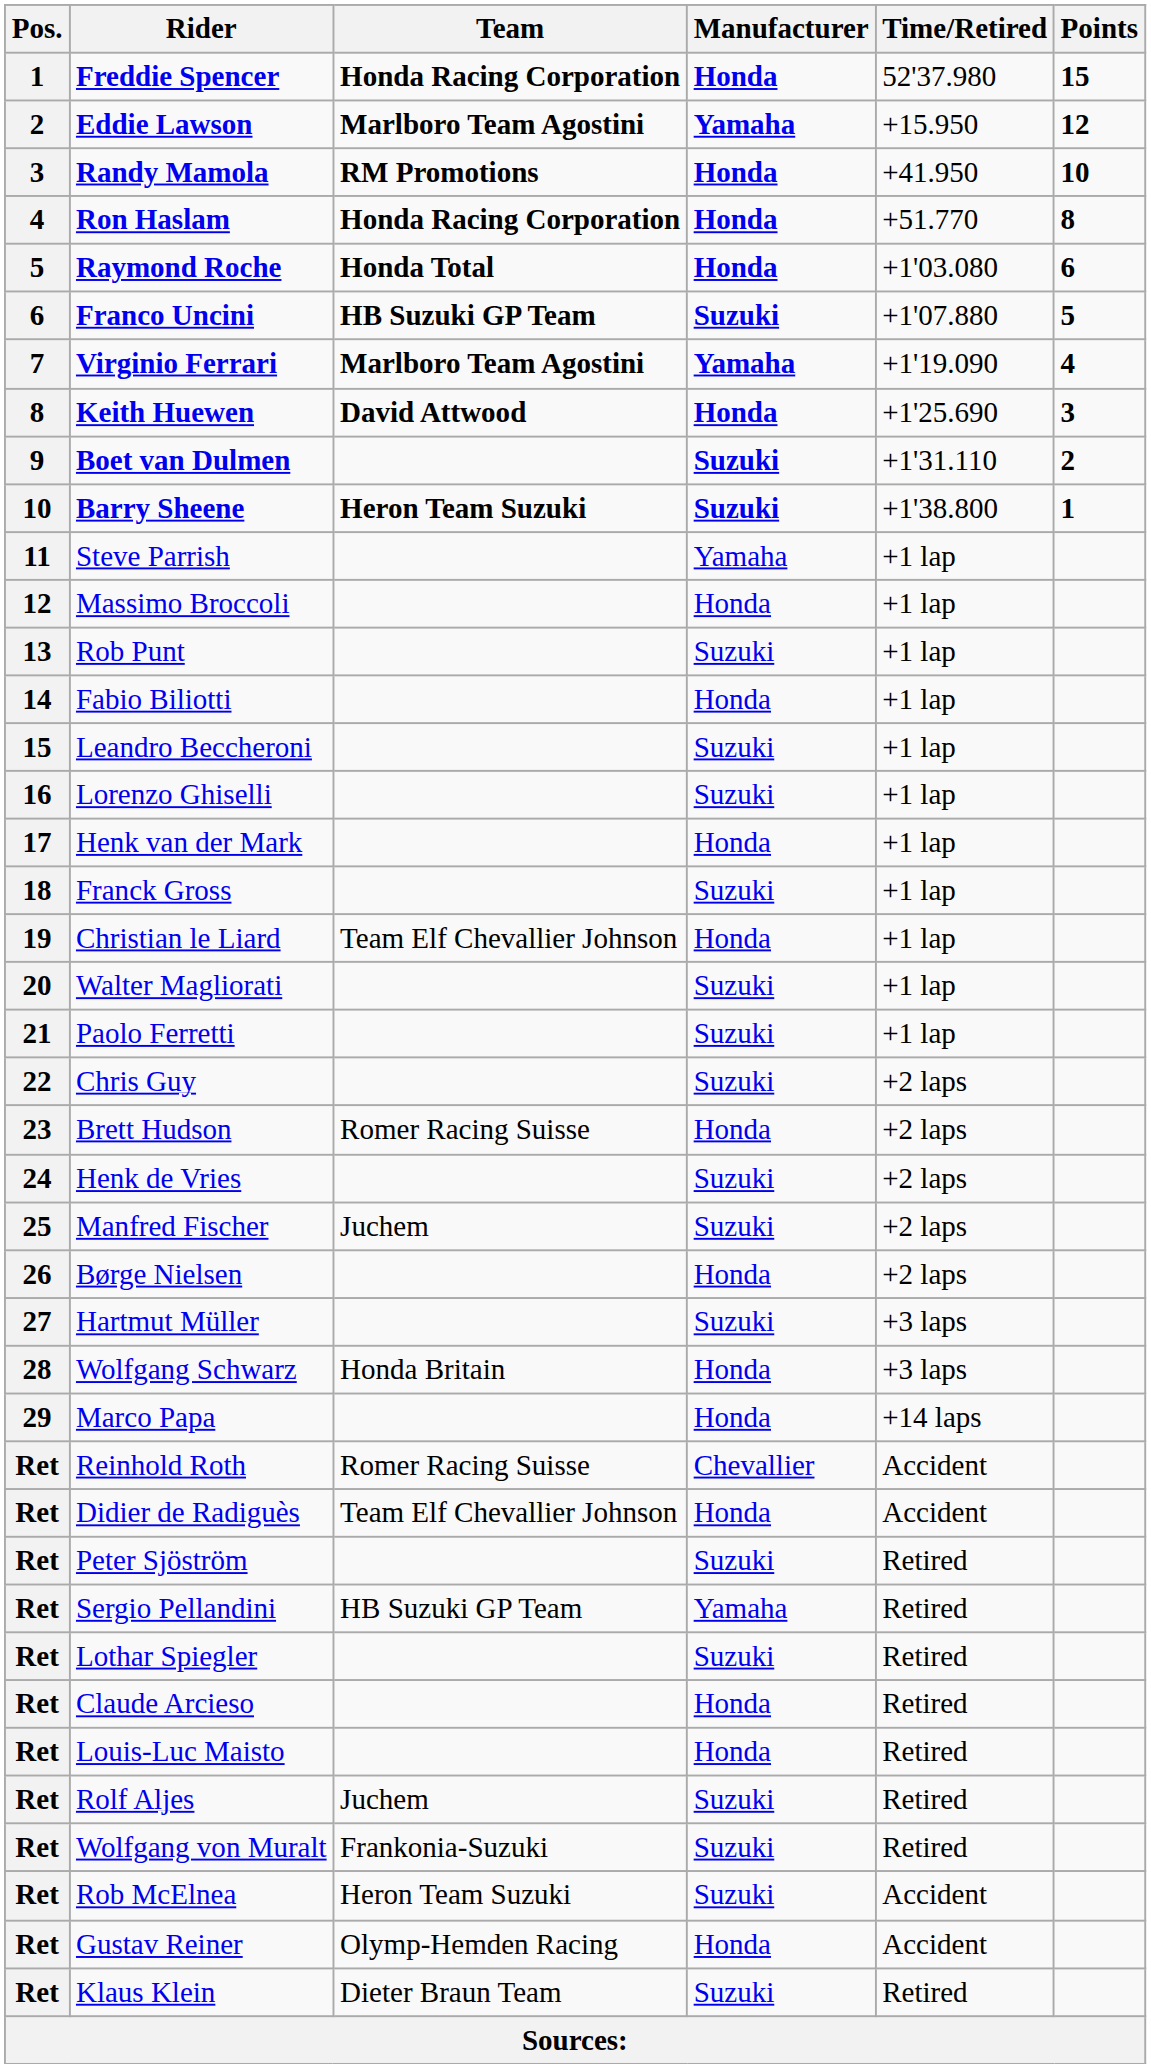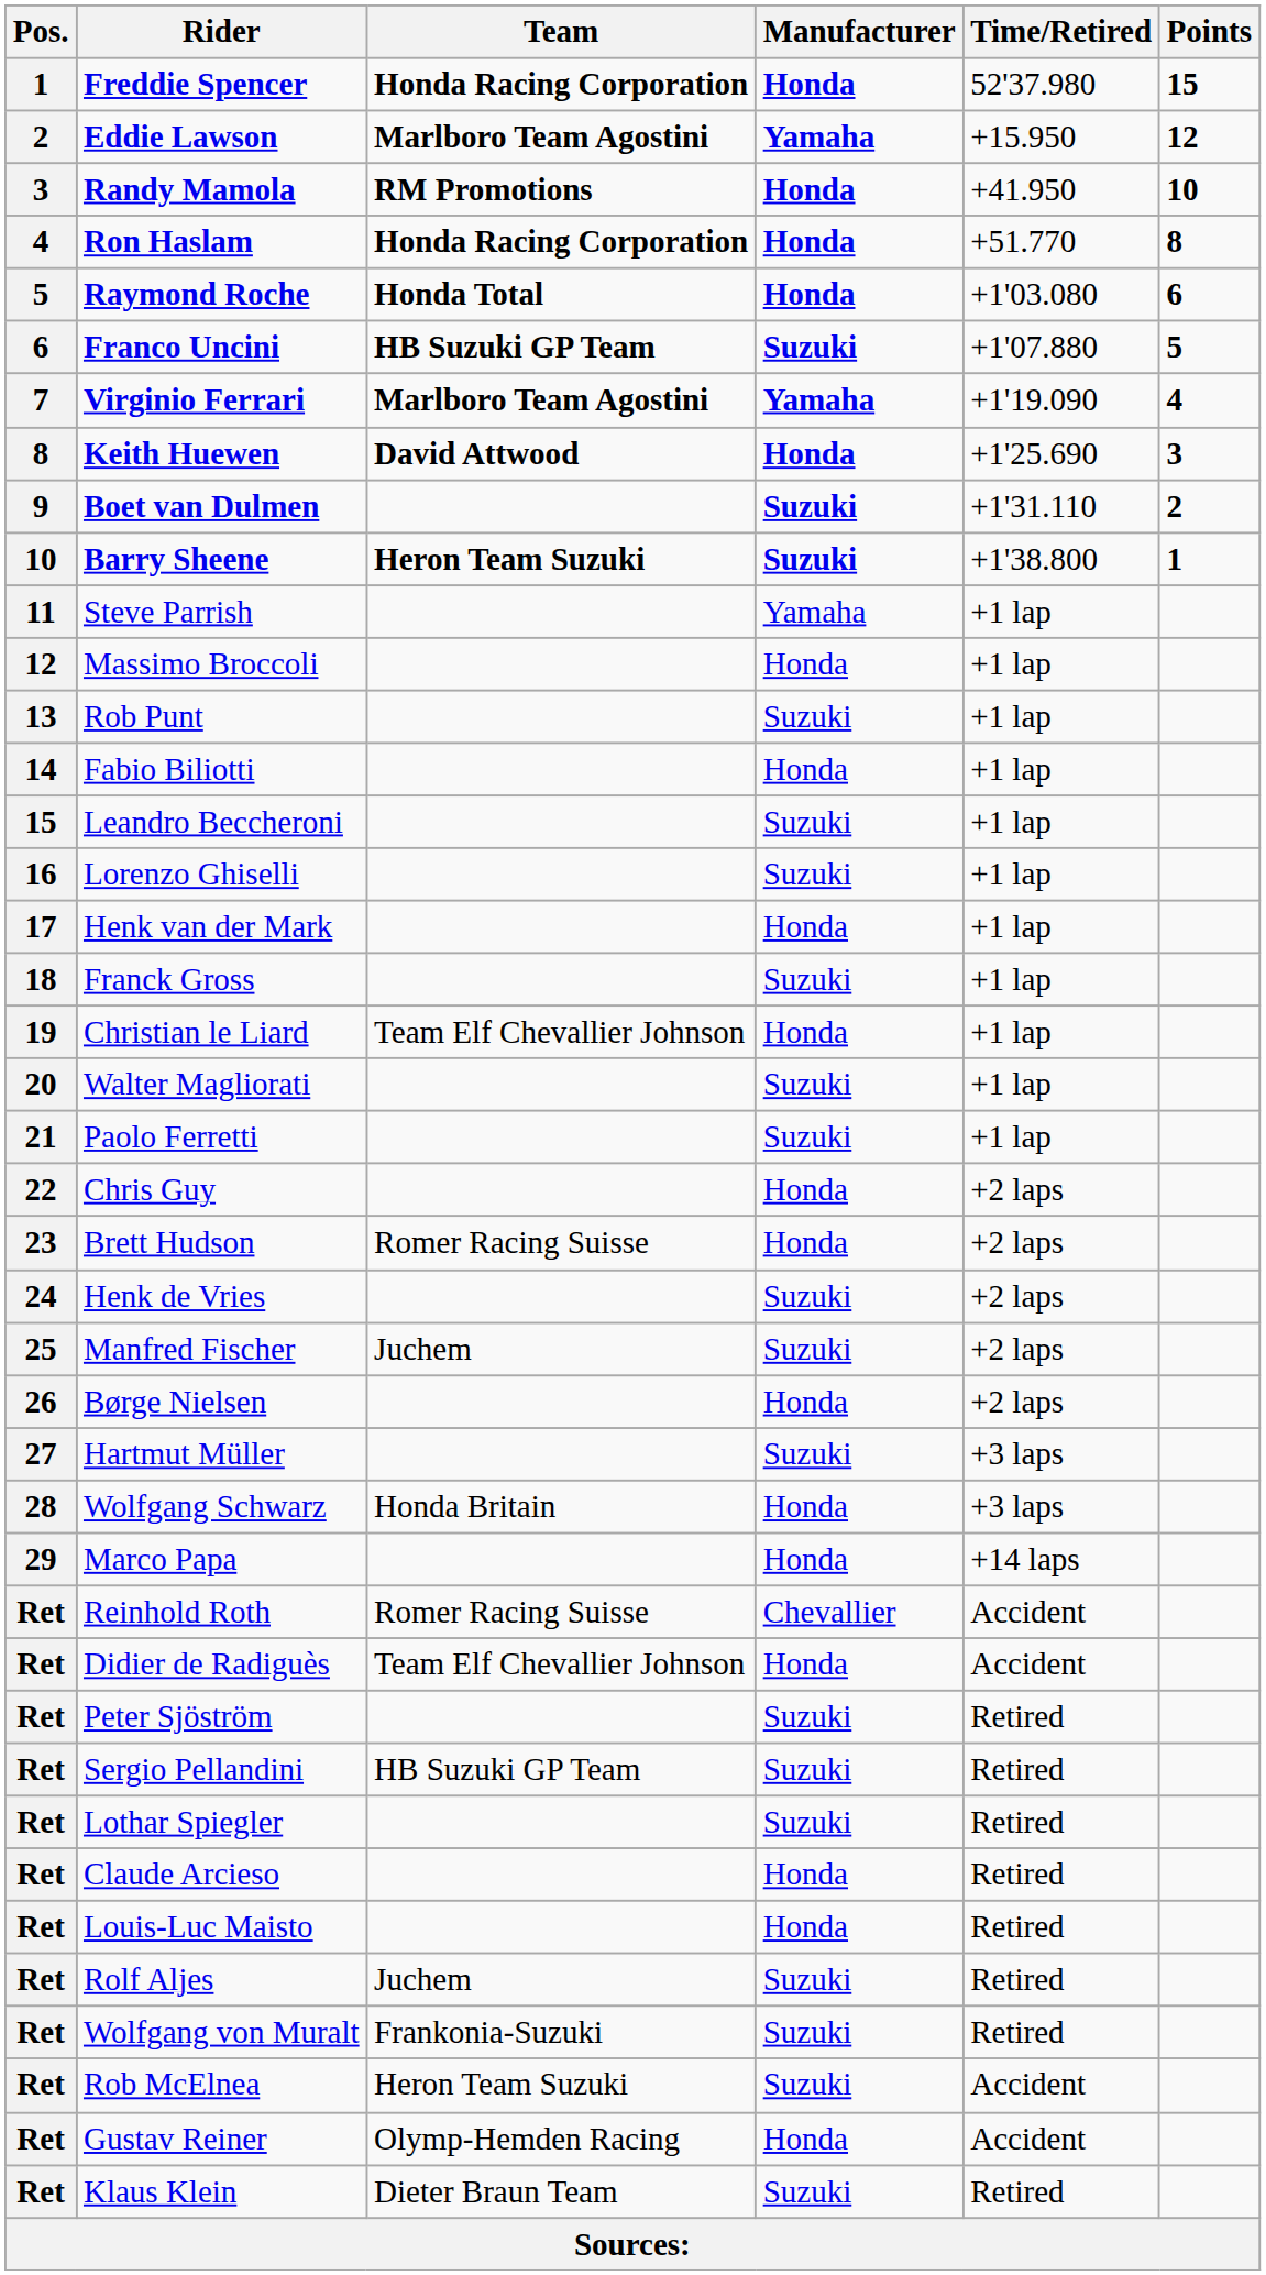 <table class="wikitable" style="font-size: 95%;">
 <tr>
 <th>Pos.</th>
 <th>Rider</th>
 <th>Team</th>
 <th>Manufacturer</th>
 <th>Time/Retired</th>
 <th>Points</th>
 </tr>
 <tr>
 <th>1</th>
 <td> <strong><a href='#'>Freddie Spencer</a></strong></td>
 <td><strong>Honda Racing Corporation</strong></td>
 <td><strong><a href='#'>Honda</a></strong></td>
 <td>52'37.980</td>
 <td><strong>15</strong></td>
 </tr>
 <tr>
 <th>2</th>
 <td> <strong><a href='#'>Eddie Lawson</a></strong></td>
 <td><strong>Marlboro Team Agostini</strong></td>
 <td><strong><a href='#'>Yamaha</a></strong></td>
 <td>+15.950</td>
 <td><strong>12</strong></td>
 </tr>
 <tr>
 <th>3</th>
 <td> <strong><a href='#'>Randy Mamola</a></strong></td>
 <td><strong>RM Promotions</strong></td>
 <td><strong><a href='#'>Honda</a></strong></td>
 <td>+41.950</td>
 <td><strong>10</strong></td>
 </tr>
 <tr>
 <th>4</th>
 <td> <strong><a href='#'>Ron Haslam</a></strong></td>
 <td><strong>Honda Racing Corporation</strong></td>
 <td><strong><a href='#'>Honda</a></strong></td>
 <td>+51.770</td>
 <td><strong>8</strong></td>
 </tr>
 <tr>
 <th>5</th>
 <td> <strong><a href='#'>Raymond Roche</a></strong></td>
 <td><strong>Honda Total</strong></td>
 <td><strong><a href='#'>Honda</a></strong></td>
 <td>+1'03.080</td>
 <td><strong>6</strong></td>
 </tr>
 <tr>
 <th>6</th>
 <td> <strong><a href='#'>Franco Uncini</a></strong></td>
 <td><strong>HB Suzuki GP Team</strong></td>
 <td><strong><a href='#'>Suzuki</a></strong></td>
 <td>+1'07.880</td>
 <td><strong>5</strong></td>
 </tr>
 <tr>
 <th>7</th>
 <td> <strong><a href='#'>Virginio Ferrari</a></strong></td>
 <td><strong>Marlboro Team Agostini</strong></td>
 <td><strong><a href='#'>Yamaha</a></strong></td>
 <td>+1'19.090</td>
 <td><strong>4</strong></td>
 </tr>
 <tr>
 <th>8</th>
 <td> <strong><a href='#'>Keith Huewen</a></strong></td>
 <td><strong>David Attwood</strong></td>
 <td><strong><a href='#'>Honda</a></strong></td>
 <td>+1'25.690</td>
 <td><strong>3</strong></td>
 </tr>
 <tr>
 <th>9</th>
 <td> <strong><a href='#'>Boet van Dulmen</a></strong></td>
 <td></td>
 <td><strong><a href='#'>Suzuki</a></strong></td>
 <td>+1'31.110</td>
 <td><strong>2</strong></td>
 </tr>
 <tr>
 <th>10</th>
 <td> <strong><a href='#'>Barry Sheene</a></strong></td>
 <td><strong>Heron Team Suzuki</strong></td>
 <td><strong><a href='#'>Suzuki</a></strong></td>
 <td>+1'38.800</td>
 <td><strong>1</strong></td>
 </tr>
 <tr>
 <th>11</th>
 <td> <a href='#'>Steve Parrish</a></td>
 <td></td>
 <td><a href='#'>Yamaha</a></td>
 <td>+1 lap</td>
 <td></td>
 </tr>
 <tr>
 <th>12</th>
 <td> <a href='#'>Massimo Broccoli</a></td>
 <td></td>
 <td><a href='#'>Honda</a></td>
 <td>+1 lap</td>
 <td></td>
 </tr>
 <tr>
 <th>13</th>
 <td> <a href='#'>Rob Punt</a></td>
 <td></td>
 <td><a href='#'>Suzuki</a></td>
 <td>+1 lap</td>
 <td></td>
 </tr>
 <tr>
 <th>14</th>
 <td> <a href='#'>Fabio Biliotti</a></td>
 <td></td>
 <td><a href='#'>Honda</a></td>
 <td>+1 lap</td>
 <td></td>
 </tr>
 <tr>
 <th>15</th>
 <td> <a href='#'>Leandro Beccheroni</a></td>
 <td></td>
 <td><a href='#'>Suzuki</a></td>
 <td>+1 lap</td>
 <td></td>
 </tr>
 <tr>
 <th>16</th>
 <td> <a href='#'>Lorenzo Ghiselli</a></td>
 <td></td>
 <td><a href='#'>Suzuki</a></td>
 <td>+1 lap</td>
 <td></td>
 </tr>
 <tr>
 <th>17</th>
 <td> <a href='#'>Henk van der Mark</a></td>
 <td></td>
 <td><a href='#'>Honda</a></td>
 <td>+1 lap</td>
 <td></td>
 </tr>
 <tr>
 <th>18</th>
 <td> <a href='#'>Franck Gross</a></td>
 <td></td>
 <td><a href='#'>Suzuki</a></td>
 <td>+1 lap</td>
 <td></td>
 </tr>
 <tr>
 <th>19</th>
 <td> <a href='#'>Christian le Liard</a></td>
 <td>Team Elf Chevallier Johnson</td>
 <td><a href='#'>Honda</a></td>
 <td>+1 lap</td>
 <td></td>
 </tr>
 <tr>
 <th>20</th>
 <td> <a href='#'>Walter Magliorati</a></td>
 <td></td>
 <td><a href='#'>Suzuki</a></td>
 <td>+1 lap</td>
 <td></td>
 </tr>
 <tr>
 <th>21</th>
 <td> <a href='#'>Paolo Ferretti</a></td>
 <td></td>
 <td><a href='#'>Suzuki</a></td>
 <td>+1 lap</td>
 <td></td>
 </tr>
 <tr>
 <th>22</th>
 <td> <a href='#'>Chris Guy</a></td>
 <td></td>
-<td><a href='#'>Suzuki</a></td>
+<td><a href='#'>Honda</a></td>
 <td>+2 laps</td>
 <td></td>
 </tr>
 <tr>
 <th>23</th>
 <td> <a href='#'>Brett Hudson</a></td>
 <td>Romer Racing Suisse</td>
 <td><a href='#'>Honda</a></td>
 <td>+2 laps</td>
 <td></td>
 </tr>
 <tr>
 <th>24</th>
 <td> <a href='#'>Henk de Vries</a></td>
 <td></td>
 <td><a href='#'>Suzuki</a></td>
 <td>+2 laps</td>
 <td></td>
 </tr>
 <tr>
 <th>25</th>
 <td> <a href='#'>Manfred Fischer</a></td>
 <td>Juchem</td>
 <td><a href='#'>Suzuki</a></td>
 <td>+2 laps</td>
 <td></td>
 </tr>
 <tr>
 <th>26</th>
 <td> <a href='#'>Børge Nielsen</a></td>
 <td></td>
 <td><a href='#'>Honda</a></td>
 <td>+2 laps</td>
 <td></td>
 </tr>
 <tr>
 <th>27</th>
 <td> <a href='#'>Hartmut Müller</a></td>
 <td></td>
 <td><a href='#'>Suzuki</a></td>
 <td>+3 laps</td>
 <td></td>
 </tr>
 <tr>
 <th>28</th>
 <td> <a href='#'>Wolfgang Schwarz</a></td>
 <td>Honda Britain</td>
 <td><a href='#'>Honda</a></td>
 <td>+3 laps</td>
 <td></td>
 </tr>
 <tr>
 <th>29</th>
 <td> <a href='#'>Marco Papa</a></td>
 <td></td>
 <td><a href='#'>Honda</a></td>
 <td>+14 laps</td>
 <td></td>
 </tr>
 <tr>
 <th>Ret</th>
 <td> <a href='#'>Reinhold Roth</a></td>
 <td>Romer Racing Suisse</td>
 <td><a href='#'>Chevallier</a></td>
 <td>Accident</td>
 <td></td>
 </tr>
 <tr>
 <th>Ret</th>
 <td> <a href='#'>Didier de Radiguès</a></td>
 <td>Team Elf Chevallier Johnson</td>
 <td><a href='#'>Honda</a></td>
 <td>Accident</td>
 <td></td>
 </tr>
 <tr>
 <th>Ret</th>
 <td> <a href='#'>Peter Sjöström</a></td>
 <td></td>
 <td><a href='#'>Suzuki</a></td>
 <td>Retired</td>
 <td></td>
 </tr>
 <tr>
 <th>Ret</th>
 <td> <a href='#'>Sergio Pellandini</a></td>
 <td>HB Suzuki GP Team</td>
-<td><a href='#'>Yamaha</a></td>
+<td><a href='#'>Suzuki</a></td>
 <td>Retired</td>
 <td></td>
 </tr>
 <tr>
 <th>Ret</th>
 <td> <a href='#'>Lothar Spiegler</a></td>
 <td></td>
 <td><a href='#'>Suzuki</a></td>
 <td>Retired</td>
 <td></td>
 </tr>
 <tr>
 <th>Ret</th>
 <td> <a href='#'>Claude Arcieso</a></td>
 <td></td>
 <td><a href='#'>Honda</a></td>
 <td>Retired</td>
 <td></td>
 </tr>
 <tr>
 <th>Ret</th>
 <td> <a href='#'>Louis-Luc Maisto</a></td>
 <td></td>
 <td><a href='#'>Honda</a></td>
 <td>Retired</td>
 <td></td>
 </tr>
 <tr>
 <th>Ret</th>
 <td> <a href='#'>Rolf Aljes</a></td>
 <td>Juchem</td>
 <td><a href='#'>Suzuki</a></td>
 <td>Retired</td>
 <td></td>
 </tr>
 <tr>
 <th>Ret</th>
 <td> <a href='#'>Wolfgang von Muralt</a></td>
 <td>Frankonia-Suzuki</td>
 <td><a href='#'>Suzuki</a></td>
 <td>Retired</td>
 <td></td>
 </tr>
 <tr>
 <th>Ret</th>
 <td> <a href='#'>Rob McElnea</a></td>
 <td>Heron Team Suzuki</td>
 <td><a href='#'>Suzuki</a></td>
 <td>Accident</td>
 <td></td>
 </tr>
 <tr>
 <th>Ret</th>
 <td> <a href='#'>Gustav Reiner</a></td>
 <td>Olymp-Hemden Racing</td>
 <td><a href='#'>Honda</a></td>
 <td>Accident</td>
 <td></td>
 </tr>
 <tr>
 <th>Ret</th>
 <td> <a href='#'>Klaus Klein</a></td>
 <td>Dieter Braun Team</td>
 <td><a href='#'>Suzuki</a></td>
 <td>Retired</td>
 <td></td>
 </tr>
 <tr>
 <th colspan=8>Sources: </th>
 </tr>
 </table>
